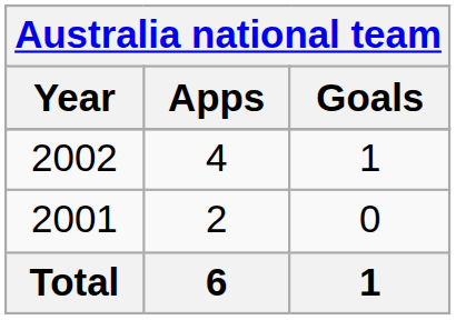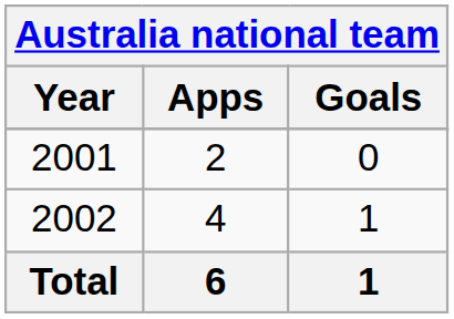 <table class="wikitable" style="text-align:center">
 <tr>
 <th colspan=3><a href='#'>Australia national team</a></th>
 </tr>
 <tr>
 <th>Year</th>
 <th>Apps</th>
 <th>Goals</th>
 </tr>
 <tr>
 </tr>
 <tr>
+<td>2001</td>
+<td>2</td>
+<td>0</td>
+</tr>
+<tr>
 <td>2002</td>
 <td>4</td>
 <td>1</td>
-</tr>
-<tr>
-<td>2001</td>
-<td>2</td>
-<td>0</td>
 </tr>
 <tr>
 <th>Total</th>
 <th>6</th>
 <th>1</th>
 </tr>
 </table>
